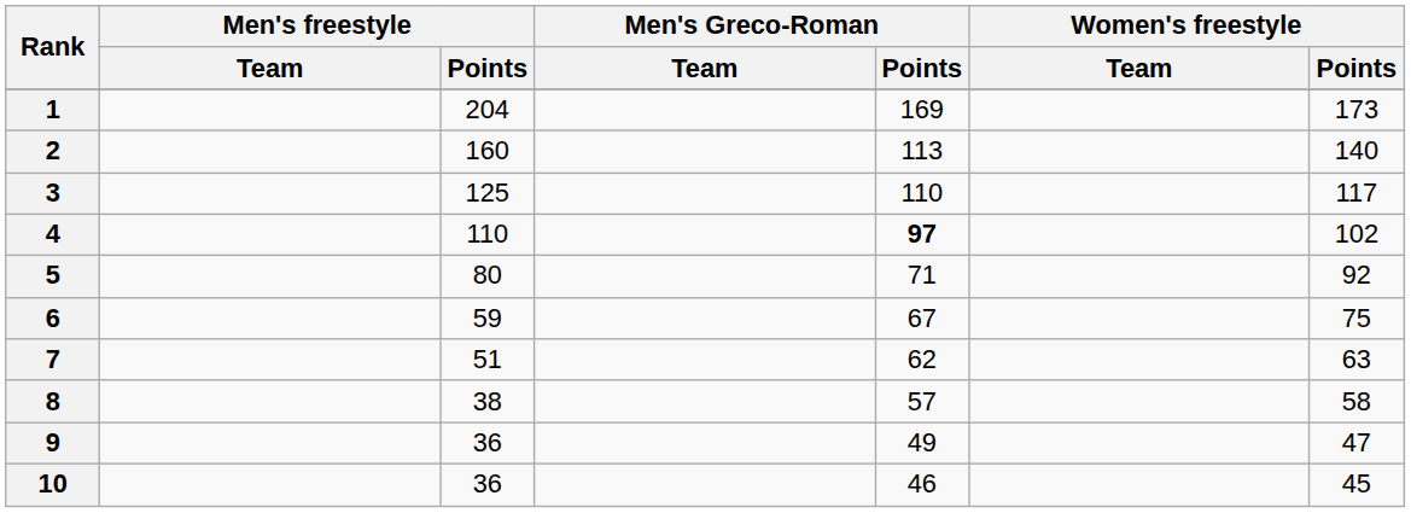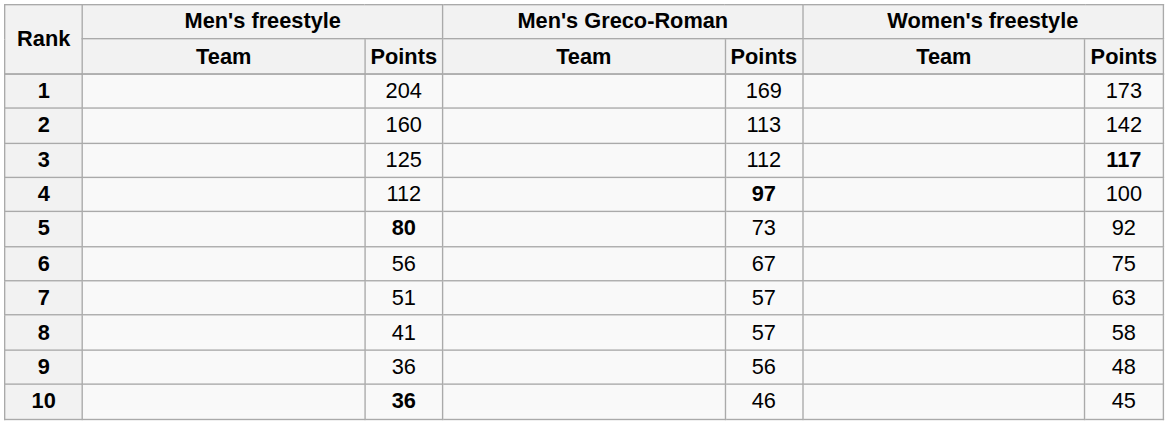 <table class="wikitable" style="text-align:center;">
 <tr>
 <th width=50 rowspan="2">Rank</th>
 <th colspan="2">Men's freestyle</th>
 <th colspan="2">Men's Greco-Roman</th>
 <th colspan="2">Women's freestyle</th>
 </tr>
 <tr>
 <th width=200>Team</th>
 <th width=50>Points</th>
 <th width=200>Team</th>
 <th width=50>Points</th>
 <th width=200>Team</th>
 <th width=50>Points</th>
 </tr>
 <tr>
 </tr>
 <tr>
 <th>1</th>
 <td align=left></td>
 <td>204</td>
 <td align=left></td>
 <td>169</td>
 <td align=left></td>
 <td>173</td>
 </tr>
 <tr>
 <th>2</th>
 <td align=left></td>
 <td>160</td>
 <td align=left></td>
 <td>113</td>
 <td align=left></td>
-<td>140</td>
+<td>142</td>
 </tr>
 <tr>
 <th>3</th>
 <td align=left></td>
 <td>125</td>
 <td align=left></td>
-<td>110</td>
+<td>112</td>
 <td align=left></td>
-<td>117</td>
+<td><strong>117</strong></td>
 </tr>
 <tr>
 <th>4</th>
 <td align=left></td>
-<td>110</td>
+<td>112</td>
 <td align=left></td>
 <td><strong>97</strong></td>
 <td align=left></td>
-<td>102</td>
+<td>100</td>
 </tr>
 <tr>
 <th>5</th>
 <td align=left></td>
-<td>80</td>
+<td><strong>80</strong></td>
 <td align=left></td>
-<td>71</td>
+<td>73</td>
 <td align=left></td>
 <td>92</td>
 </tr>
 <tr>
 <th>6</th>
 <td align=left></td>
-<td>59</td>
+<td>56</td>
 <td align=left></td>
 <td>67</td>
 <td align=left></td>
 <td>75</td>
 </tr>
 <tr>
 <th>7</th>
 <td align=left></td>
 <td>51</td>
 <td align=left></td>
-<td>62</td>
+<td>57</td>
 <td align=left></td>
 <td>63</td>
 </tr>
 <tr>
 <th>8</th>
 <td align=left></td>
-<td>38</td>
+<td>41</td>
 <td align=left></td>
 <td>57</td>
 <td align=left></td>
 <td>58</td>
 </tr>
 <tr>
 <th>9</th>
 <td align=left></td>
 <td>36</td>
 <td align=left></td>
-<td>49</td>
+<td>56</td>
 <td align=left></td>
-<td>47</td>
+<td>48</td>
 </tr>
 <tr>
 <th>10</th>
 <td align=left></td>
-<td>36</td>
+<td><strong>36</strong></td>
 <td align=left></td>
 <td>46</td>
 <td align=left></td>
 <td>45</td>
 </tr>
 </table>
